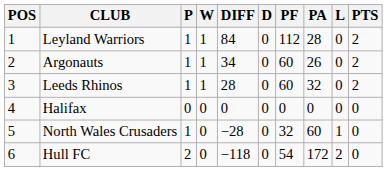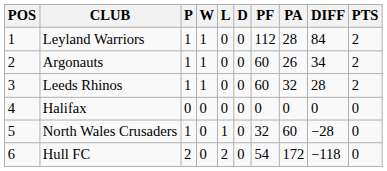 <table class="wikitable defaultcenter col2left">
 <tr>
 <th>POS</th>
 <th>CLUB</th>
 <th>P</th>
 <th>W</th>
-<th>DIFF</th>
+<th>L</th>
 <th>D</th>
 <th>PF</th>
 <th>PA</th>
-<th>L</th>
+<th>DIFF</th>
 <th>PTS</th>
 </tr>
 <tr>
 <td>1</td>
 <td>Leyland Warriors</td>
 <td>1</td>
 <td>1</td>
-<td>84</td>
+<td>0</td>
 <td>0</td>
 <td>112</td>
 <td>28</td>
-<td>0</td>
+<td>84</td>
 <td>2</td>
 </tr>
 <tr>
 <td>2</td>
 <td>Argonauts</td>
 <td>1</td>
 <td>1</td>
-<td>34</td>
+<td>0</td>
 <td>0</td>
 <td>60</td>
 <td>26</td>
-<td>0</td>
+<td>34</td>
 <td>2</td>
 </tr>
 <tr>
 <td>3</td>
 <td> Leeds Rhinos</td>
 <td>1</td>
 <td>1</td>
-<td>28</td>
+<td>0</td>
 <td>0</td>
 <td>60</td>
 <td>32</td>
-<td>0</td>
+<td>28</td>
 <td>2</td>
 </tr>
 <tr>
 <td>4</td>
 <td> Halifax</td>
 <td>0</td>
 <td>0</td>
 <td>0</td>
 <td>0</td>
 <td>0</td>
 <td>0</td>
 <td>0</td>
 <td>0</td>
 </tr>
 <tr>
 <td>5</td>
 <td> North Wales Crusaders</td>
 <td>1</td>
 <td>0</td>
-<td>−28</td>
+<td>1</td>
 <td>0</td>
 <td>32</td>
 <td>60</td>
-<td>1</td>
+<td>−28</td>
 <td>0</td>
 </tr>
 <tr>
 <td>6</td>
 <td> Hull FC</td>
 <td>2</td>
 <td>0</td>
-<td>−118</td>
+<td>2</td>
 <td>0</td>
 <td>54</td>
 <td>172</td>
-<td>2</td>
+<td>−118</td>
 <td>0</td>
 </tr>
 </table>
